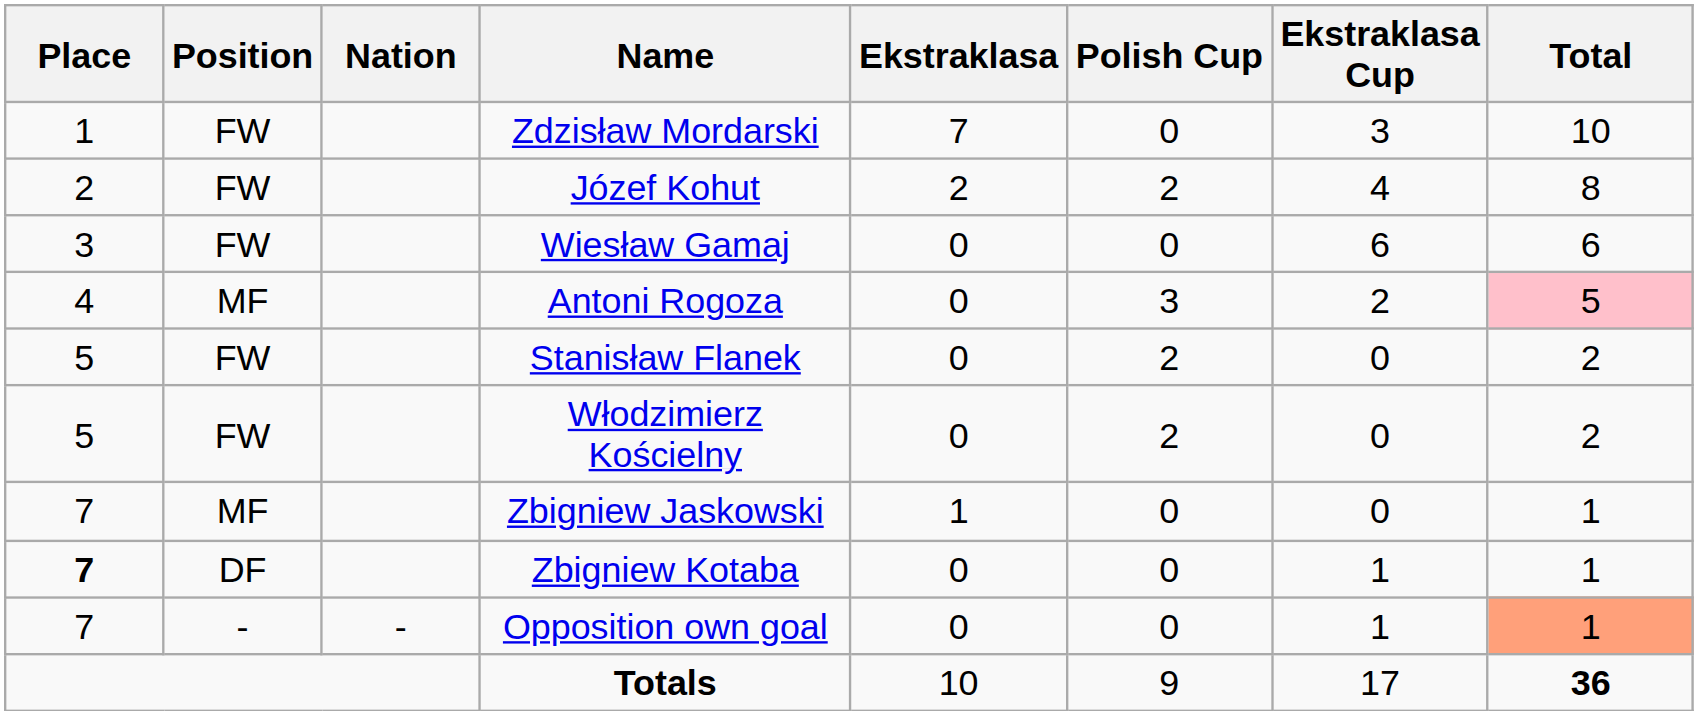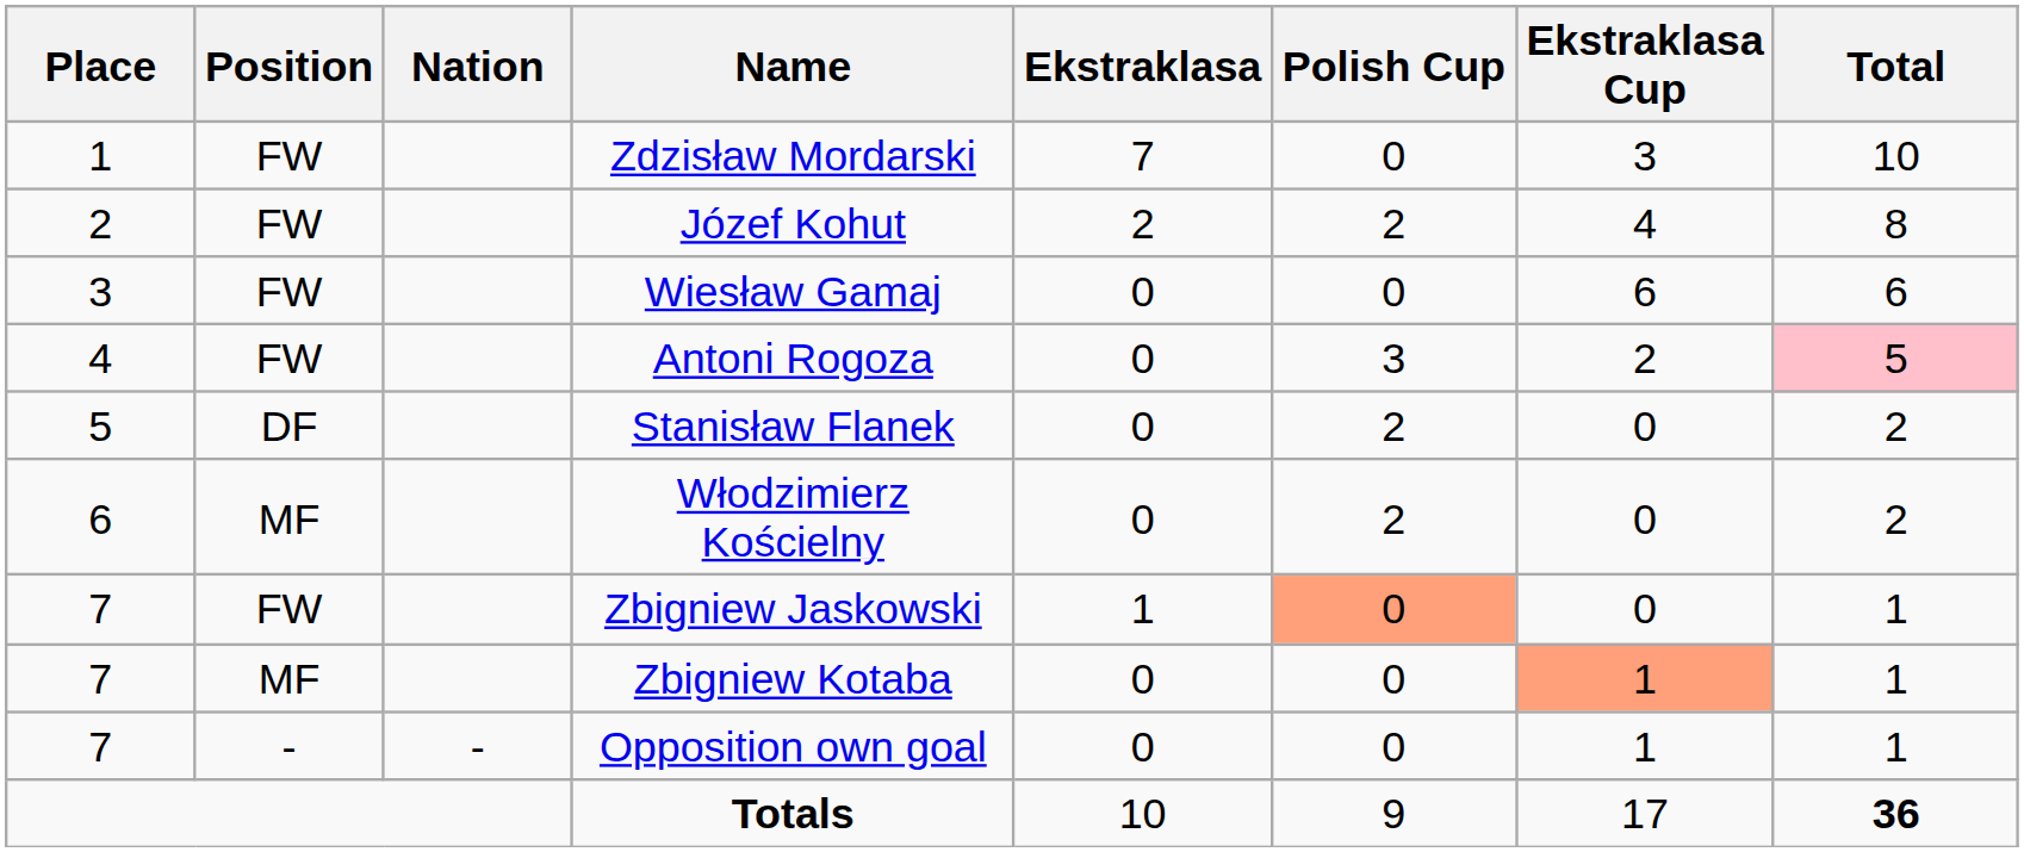 <table class="wikitable" style="font-size: 95%; text-align: center;">
 <tr>
 <th width=60>Place</th>
 <th width=60>Position</th>
 <th width=60>Nation</th>
 <th width=150>Name</th>
 <th width=80>Ekstraklasa</th>
 <th width=80>Polish Cup</th>
 <th width=80>Ekstraklasa Cup</th>
 <th width=80><strong>Total</strong></th>
 </tr>
 <tr>
 <td>1</td>
 <td>FW</td>
 <td></td>
 <td><a href='#'>Zdzisław Mordarski</a></td>
 <td>7</td>
 <td>0</td>
 <td>3</td>
 <td>10</td>
 </tr>
 <tr>
 <td>2</td>
 <td>FW</td>
 <td></td>
 <td><a href='#'>Józef Kohut</a></td>
 <td>2</td>
 <td>2</td>
 <td>4</td>
 <td>8</td>
 </tr>
 <tr>
 <td>3</td>
 <td>FW</td>
 <td></td>
 <td><a href='#'>Wiesław Gamaj</a></td>
 <td>0</td>
 <td>0</td>
 <td>6</td>
 <td>6</td>
 </tr>
 <tr>
 <td>4</td>
-<td>MF</td>
+<td>FW</td>
 <td></td>
 <td><a href='#'>Antoni Rogoza</a></td>
 <td>0</td>
 <td>3</td>
 <td>2</td>
 <td style="background: pink;">5</td>
 </tr>
 <tr>
 <td>5</td>
-<td>FW</td>
+<td>DF</td>
 <td></td>
 <td><a href='#'>Stanisław Flanek</a></td>
 <td>0</td>
 <td>2</td>
 <td>0</td>
 <td>2</td>
 </tr>
 <tr>
-<td>5</td>
-<td>FW</td>
+<td>6</td>
+<td>MF</td>
 <td></td>
 <td><a href='#'>Włodzimierz Kościelny</a></td>
 <td>0</td>
 <td>2</td>
 <td>0</td>
 <td>2</td>
 </tr>
 <tr>
 <td>7</td>
-<td>MF</td>
+<td>FW</td>
 <td></td>
 <td><a href='#'>Zbigniew Jaskowski</a></td>
 <td>1</td>
-<td>0</td>
+<td style="background: lightsalmon;">0</td>
 <td>0</td>
 <td>1</td>
 </tr>
 <tr>
-<td><strong>7</strong></td>
-<td>DF</td>
+<td>7</td>
+<td>MF</td>
 <td></td>
 <td><a href='#'>Zbigniew Kotaba</a></td>
 <td>0</td>
 <td>0</td>
-<td>1</td>
+<td style="background: lightsalmon;">1</td>
 <td>1</td>
 </tr>
 <tr>
 <td>7</td>
 <td>-</td>
 <td>-</td>
 <td><a href='#'>Opposition own goal</a></td>
 <td>0</td>
 <td>0</td>
 <td>1</td>
-<td style="background: lightsalmon;">1</td>
+<td>1</td>
 </tr>
 <tr>
 <td colspan="3"></td>
 <td><strong>Totals</strong></td>
 <td>10</td>
 <td>9</td>
 <td>17</td>
 <td><strong>36</strong></td>
 </tr>
 </table>
